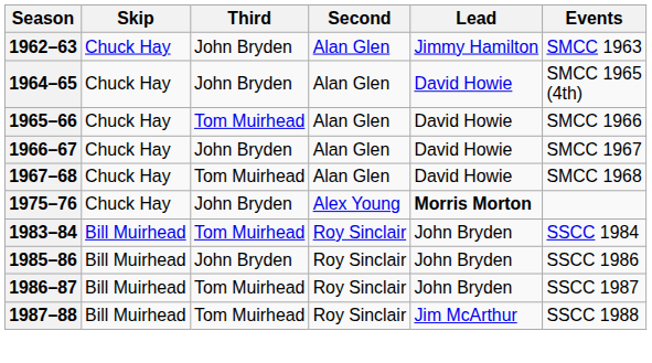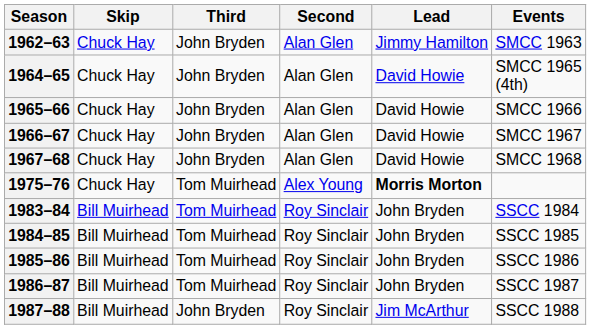 <table class="wikitable">
 <tr>
 <th scope="col">Season</th>
 <th scope="col">Skip</th>
 <th scope="col">Third</th>
 <th scope="col">Second</th>
 <th scope="col">Lead</th>
 <th scope="col">Events</th>
 </tr>
 <tr>
 <th scope="row">1962–63</th>
 <td><a href='#'>Chuck Hay</a></td>
 <td>John Bryden</td>
 <td><a href='#'>Alan Glen</a></td>
 <td><a href='#'>Jimmy Hamilton</a></td>
 <td><a href='#'>SMCC</a> 1963 <br> </td>
 </tr>
 <tr>
 <th scope="row">1964–65</th>
 <td>Chuck Hay</td>
 <td>John Bryden</td>
 <td>Alan Glen</td>
 <td><a href='#'>David Howie</a></td>
 <td>SMCC 1965 <br> (4th)</td>
 </tr>
 <tr>
 <th scope="row">1965–66</th>
 <td>Chuck Hay</td>
-<td><a href='#'>Tom Muirhead</a></td>
+<td>John Bryden</td>
 <td>Alan Glen</td>
 <td>David Howie</td>
 <td>SMCC 1966 <br> </td>
 </tr>
 <tr>
 <th scope="row">1966–67</th>
 <td>Chuck Hay</td>
 <td>John Bryden</td>
 <td>Alan Glen</td>
 <td>David Howie</td>
 <td>SMCC 1967 <br> </td>
 </tr>
 <tr>
 <th scope="row">1967–68</th>
 <td>Chuck Hay</td>
-<td>Tom Muirhead</td>
+<td>John Bryden</td>
 <td>Alan Glen</td>
 <td>David Howie</td>
 <td>SMCC 1968 <br> </td>
 </tr>
 <tr>
 <th scope="row">1975–76</th>
 <td>Chuck Hay</td>
-<td>John Bryden</td>
+<td>Tom Muirhead</td>
 <td><a href='#'>Alex Young</a></td>
 <td><strong>Morris Morton</strong></td>
 <td></td>
 </tr>
 <tr>
 <th scope="row">1983–84</th>
 <td><a href='#'>Bill Muirhead</a></td>
 <td><a href='#'>Tom Muirhead</a></td>
 <td><a href='#'>Roy Sinclair</a></td>
 <td>John Bryden</td>
 <td><a href='#'>SSCC</a> 1984 </td>
 </tr>
 <tr>
+<th scope="row">1984–85</th>
+<td>Bill Muirhead</td>
+<td>Tom Muirhead</td>
+<td>Roy Sinclair</td>
+<td>John Bryden</td>
+<td>SSCC 1985 </td>
+</tr>
+<tr>
 <th scope="row">1985–86</th>
 <td>Bill Muirhead</td>
-<td>John Bryden</td>
+<td>Tom Muirhead</td>
 <td>Roy Sinclair</td>
 <td>John Bryden</td>
 <td>SSCC 1986 </td>
 </tr>
 <tr>
 <th scope="row">1986–87</th>
 <td>Bill Muirhead</td>
 <td>Tom Muirhead</td>
 <td>Roy Sinclair</td>
 <td>John Bryden</td>
 <td>SSCC 1987 </td>
 </tr>
 <tr>
 <th scope="row">1987–88</th>
 <td>Bill Muirhead</td>
-<td>Tom Muirhead</td>
+<td>John Bryden</td>
 <td>Roy Sinclair</td>
 <td><a href='#'>Jim McArthur</a></td>
 <td>SSCC 1988 </td>
 </tr>
 </table>
